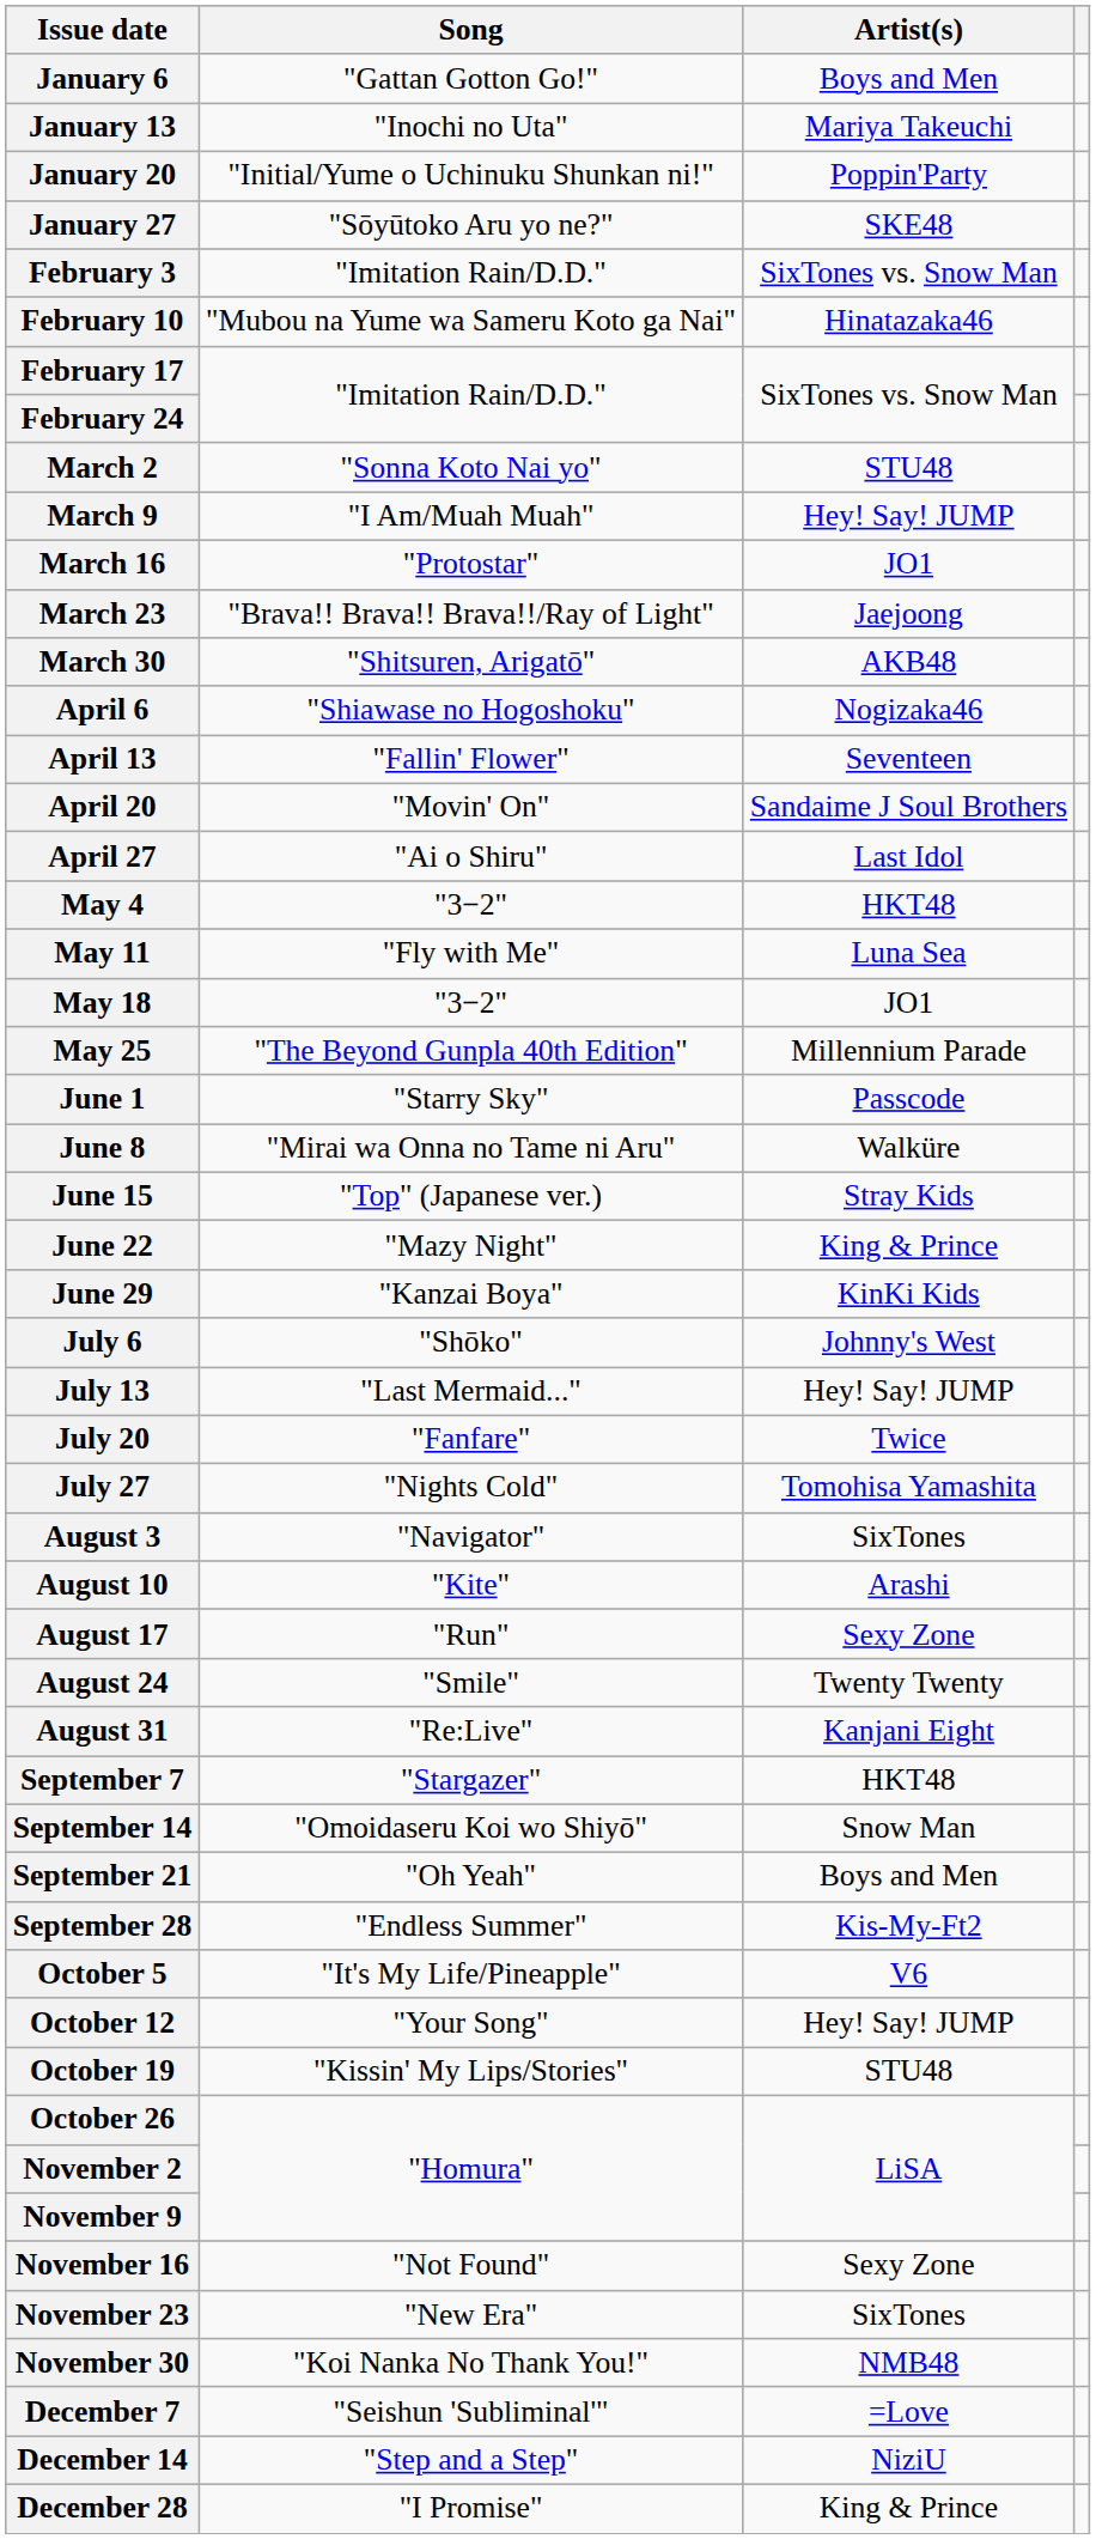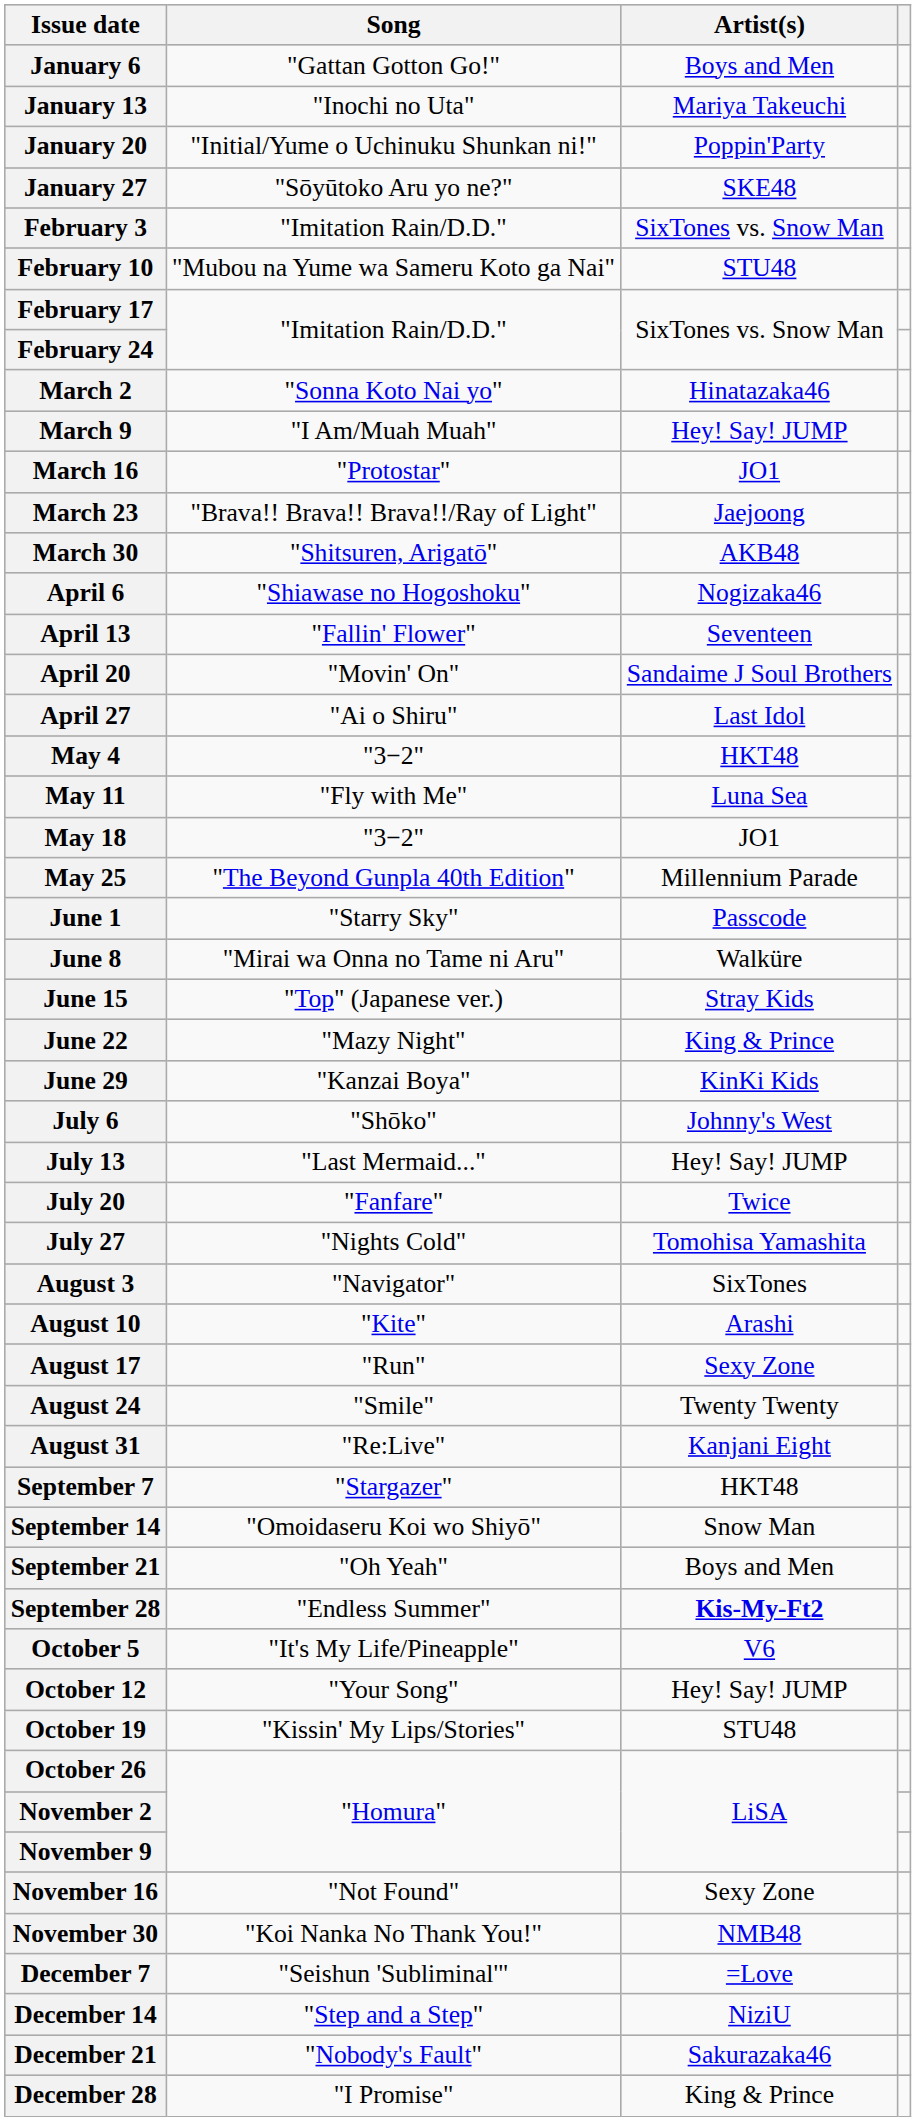 <table class="wikitable plainrowheaders" style="text-align: center">
 <tr>
 <th>Issue date</th>
 <th>Song</th>
 <th>Artist(s)</th>
 <th></th>
 </tr>
 <tr>
 <th scope="row">January 6</th>
 <td>"Gattan Gotton Go!"</td>
 <td><a href='#'>Boys and Men</a></td>
 <td></td>
 </tr>
 <tr>
 <th scope="row">January 13</th>
 <td>"Inochi no Uta"</td>
 <td><a href='#'>Mariya Takeuchi</a></td>
 <td></td>
 </tr>
 <tr>
 <th scope="row">January 20</th>
 <td>"Initial/Yume o Uchinuku Shunkan ni!"</td>
 <td><a href='#'>Poppin'Party</a></td>
 <td></td>
 </tr>
 <tr>
 <th scope="row">January 27</th>
 <td>"Sōyūtoko Aru yo ne?"</td>
 <td><a href='#'>SKE48</a></td>
 <td></td>
 </tr>
 <tr>
 <th scope="row">February 3</th>
 <td>"Imitation Rain/D.D."</td>
 <td><a href='#'>SixTones</a> vs. <a href='#'>Snow Man</a></td>
 <td></td>
 </tr>
 <tr>
 <th scope="row">February 10</th>
 <td>"Mubou na Yume wa Sameru Koto ga Nai"</td>
-<td><a href='#'>Hinatazaka46</a></td>
+<td><a href='#'>STU48</a></td>
 <td></td>
 </tr>
 <tr>
 <th scope="row">February 17</th>
 <td rowspan="2">"Imitation Rain/D.D."</td>
 <td rowspan="2">SixTones vs. Snow Man</td>
 <td></td>
 </tr>
 <tr>
 <th scope="row">February 24</th>
 <td></td>
 </tr>
 <tr>
 <th scope="row">March 2</th>
 <td>"<a href='#'>Sonna Koto Nai yo</a>"</td>
-<td><a href='#'>STU48</a></td>
+<td><a href='#'>Hinatazaka46</a></td>
 <td></td>
 </tr>
 <tr>
 <th scope="row">March 9</th>
 <td>"I Am/Muah Muah"</td>
 <td><a href='#'>Hey! Say! JUMP</a></td>
 <td></td>
 </tr>
 <tr>
 <th scope="row">March 16</th>
 <td>"<a href='#'>Protostar</a>"</td>
 <td><a href='#'>JO1</a></td>
 <td></td>
 </tr>
 <tr>
 <th scope="row">March 23</th>
 <td>"Brava!! Brava!! Brava!!/Ray of Light"</td>
 <td><a href='#'>Jaejoong</a></td>
 <td></td>
 </tr>
 <tr>
 <th scope="row">March 30</th>
 <td>"<a href='#'>Shitsuren, Arigatō</a>"</td>
 <td><a href='#'>AKB48</a></td>
 <td></td>
 </tr>
 <tr>
 <th scope="row">April 6</th>
 <td>"<a href='#'>Shiawase no Hogoshoku</a>"</td>
 <td><a href='#'>Nogizaka46</a></td>
 <td></td>
 </tr>
 <tr>
 <th scope="row">April 13</th>
 <td>"<a href='#'>Fallin' Flower</a>"</td>
 <td><a href='#'>Seventeen</a></td>
 <td></td>
 </tr>
 <tr>
 <th scope="row">April 20</th>
 <td>"Movin' On"</td>
 <td><a href='#'>Sandaime J Soul Brothers</a></td>
 <td></td>
 </tr>
 <tr>
 <th scope="row">April 27</th>
 <td>"Ai o Shiru"</td>
 <td><a href='#'>Last Idol</a></td>
 <td></td>
 </tr>
 <tr>
 <th scope="row">May 4</th>
 <td>"3−2"</td>
 <td><a href='#'>HKT48</a></td>
 <td></td>
 </tr>
 <tr>
 <th scope="row">May 11</th>
 <td>"Fly with Me"</td>
 <td><a href='#'>Luna Sea</a></td>
 <td></td>
 </tr>
 <tr>
 <th scope="row">May 18</th>
 <td>"3−2"</td>
 <td>JO1</td>
 <td></td>
 </tr>
 <tr>
 <th scope="row">May 25</th>
 <td>"<a href='#'>The Beyond Gunpla 40th Edition</a>"</td>
 <td>Millennium Parade</td>
 <td></td>
 </tr>
 <tr>
 <th scope="row">June 1</th>
 <td>"Starry Sky"</td>
 <td><a href='#'>Passcode</a></td>
 <td></td>
 </tr>
 <tr>
 <th scope="row">June 8</th>
 <td>"Mirai wa Onna no Tame ni Aru"</td>
 <td>Walküre</td>
 <td></td>
 </tr>
 <tr>
 <th scope="row">June 15</th>
 <td>"<a href='#'>Top</a>" (Japanese ver.)</td>
 <td><a href='#'>Stray Kids</a></td>
 <td></td>
 </tr>
 <tr>
 <th scope="row">June 22</th>
 <td>"Mazy Night"</td>
 <td><a href='#'>King & Prince</a></td>
 <td></td>
 </tr>
 <tr>
 <th scope="row">June 29</th>
 <td>"Kanzai Boya"</td>
 <td><a href='#'>KinKi Kids</a></td>
 <td></td>
 </tr>
 <tr>
 <th scope="row">July 6</th>
 <td>"Shōko"</td>
 <td><a href='#'>Johnny's West</a></td>
 <td></td>
 </tr>
 <tr>
 <th scope="row">July 13</th>
 <td>"Last Mermaid..."</td>
 <td>Hey! Say! JUMP</td>
 <td></td>
 </tr>
 <tr>
 <th scope="row">July 20</th>
 <td>"<a href='#'>Fanfare</a>"</td>
 <td><a href='#'>Twice</a></td>
 <td></td>
 </tr>
 <tr>
 <th scope="row">July 27</th>
 <td>"Nights Cold"</td>
 <td><a href='#'>Tomohisa Yamashita</a></td>
 <td></td>
 </tr>
 <tr>
 <th scope="row">August 3</th>
 <td>"Navigator"</td>
 <td>SixTones</td>
 <td></td>
 </tr>
 <tr>
 <th scope="row">August 10</th>
 <td>"<a href='#'>Kite</a>"</td>
 <td><a href='#'>Arashi</a></td>
 <td></td>
 </tr>
 <tr>
 <th scope="row">August 17</th>
 <td>"Run"</td>
 <td><a href='#'>Sexy Zone</a></td>
 <td></td>
 </tr>
 <tr>
 <th scope="row">August 24</th>
 <td>"Smile"</td>
 <td>Twenty Twenty</td>
 <td></td>
 </tr>
 <tr>
 <th scope="row">August 31</th>
 <td>"Re:Live"</td>
 <td><a href='#'>Kanjani Eight</a></td>
 <td></td>
 </tr>
 <tr>
 <th scope="row">September 7</th>
 <td>"<a href='#'>Stargazer</a>"</td>
 <td>HKT48</td>
 <td></td>
 </tr>
 <tr>
 <th scope="row">September 14</th>
 <td>"Omoidaseru Koi wo Shiyō"</td>
 <td>Snow Man</td>
 <td></td>
 </tr>
 <tr>
 <th scope="row">September 21</th>
 <td>"Oh Yeah"</td>
 <td>Boys and Men</td>
 <td></td>
 </tr>
 <tr>
 <th scope="row">September 28</th>
 <td>"Endless Summer"</td>
-<td><a href='#'>Kis-My-Ft2</a></td>
+<td><strong><a href='#'>Kis-My-Ft2</a></strong></td>
 <td></td>
 </tr>
 <tr>
 <th scope="row">October 5</th>
 <td>"It's My Life/Pineapple"</td>
 <td><a href='#'>V6</a></td>
 <td></td>
 </tr>
 <tr>
 <th scope="row">October 12</th>
 <td>"Your Song"</td>
 <td>Hey! Say! JUMP</td>
 <td></td>
 </tr>
 <tr>
 <th scope="row">October 19</th>
 <td>"Kissin' My Lips/Stories"</td>
 <td>STU48</td>
 <td></td>
 </tr>
 <tr>
 <th scope="row">October 26</th>
 <td rowspan="3">"<a href='#'>Homura</a>"</td>
 <td rowspan="3"><a href='#'>LiSA</a></td>
 <td></td>
 </tr>
 <tr>
 <th scope="row">November 2</th>
 <td></td>
 </tr>
 <tr>
 <th scope="row">November 9</th>
 <td></td>
 </tr>
 <tr>
 <th scope="row">November 16</th>
 <td>"Not Found"</td>
 <td>Sexy Zone</td>
 <td></td>
 </tr>
 <tr>
-<th scope="row">November 23</th>
-<td>"New Era"</td>
-<td>SixTones</td>
-<td></td>
-</tr>
-<tr>
 <th scope="row">November 30</th>
 <td>"Koi Nanka No Thank You!"</td>
 <td><a href='#'>NMB48</a></td>
 <td></td>
 </tr>
 <tr>
 <th scope="row">December 7</th>
 <td>"Seishun 'Subliminal'"</td>
 <td><a href='#'>=Love</a></td>
 <td></td>
 </tr>
 <tr>
 <th scope="row">December 14</th>
 <td>"<a href='#'>Step and a Step</a>"</td>
 <td><a href='#'>NiziU</a></td>
 <td></td>
 </tr>
 <tr>
+<th scope="row">December 21</th>
+<td>"<a href='#'>Nobody's Fault</a>"</td>
+<td><a href='#'>Sakurazaka46</a></td>
+<td></td>
+</tr>
+<tr>
 <th scope="row">December 28</th>
 <td>"I Promise"</td>
 <td>King & Prince</td>
 <td></td>
 </tr>
 </table>
